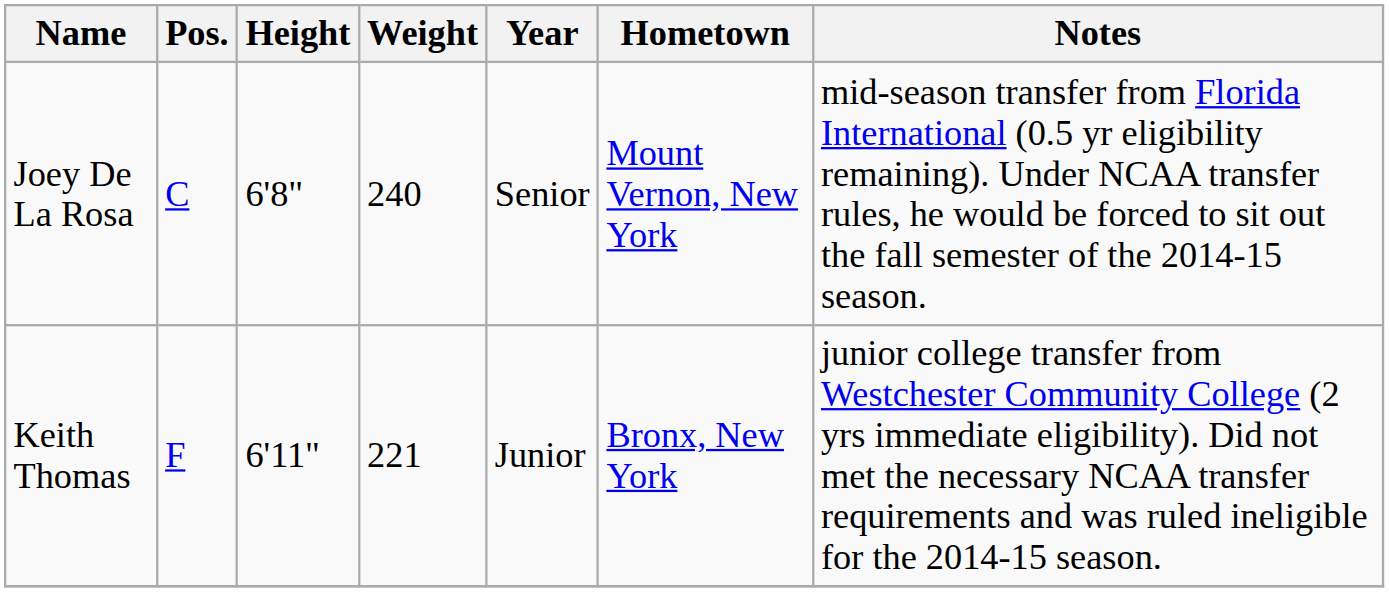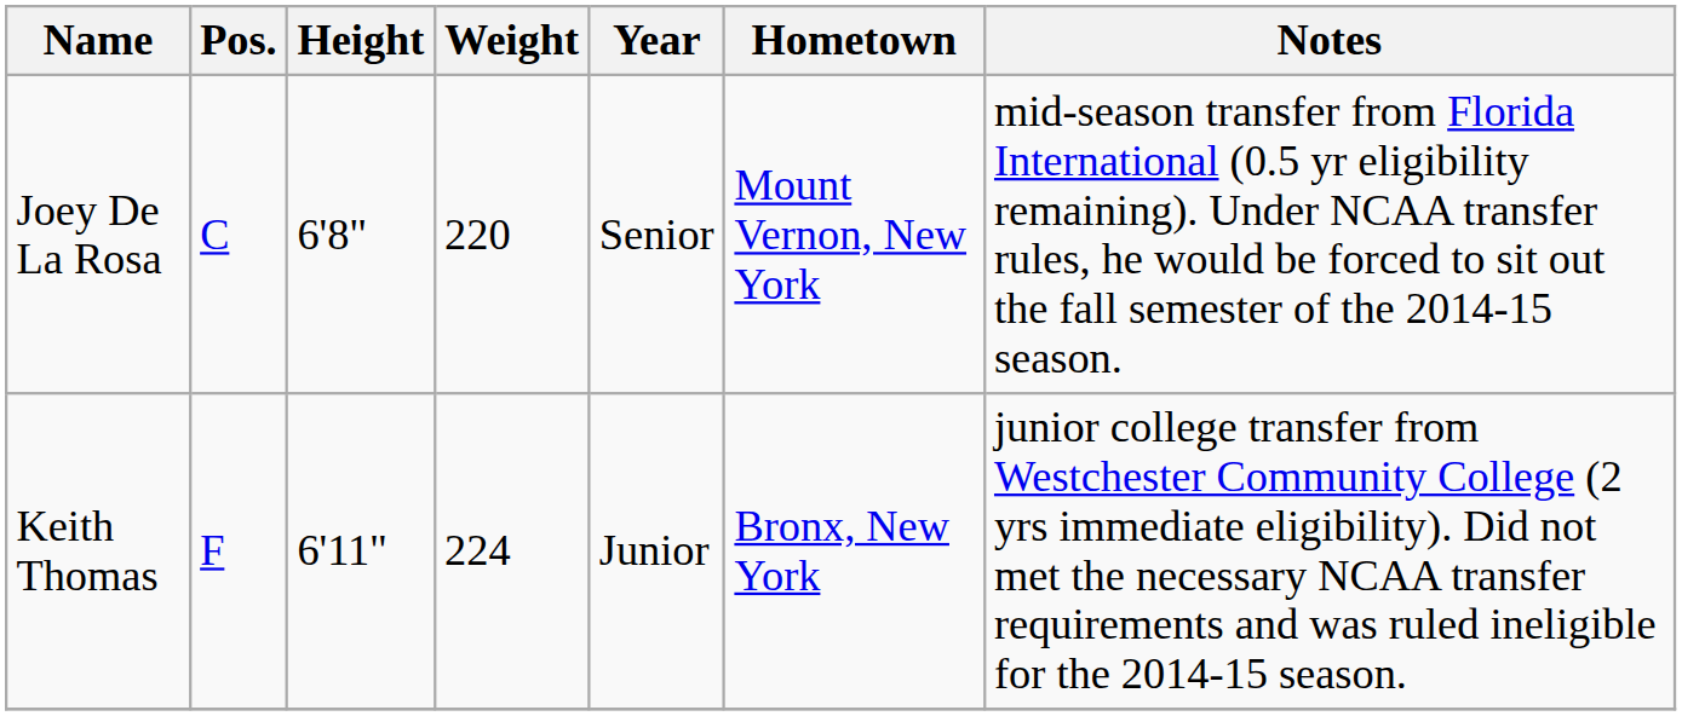 <table class="wikitable sortable" border="1">
 <tr>
 <th>Name</th>
 <th>Pos.</th>
 <th>Height</th>
 <th>Weight</th>
 <th>Year</th>
 <th>Hometown</th>
 <th class="unsortable">Notes</th>
 </tr>
 <tr>
 <td sortname>Joey De La Rosa</td>
 <td><a href='#'>C</a></td>
 <td>6'8"</td>
-<td>240</td>
+<td>220</td>
 <td>Senior</td>
 <td><a href='#'>Mount Vernon, New York</a></td>
 <td>mid-season transfer from <a href='#'>Florida International</a> (0.5 yr eligibility remaining). Under NCAA transfer rules, he would be forced to sit out the fall semester of the 2014-15 season.</td>
 </tr>
 <tr>
 <td sortname>Keith Thomas</td>
 <td><a href='#'>F</a></td>
 <td>6'11"</td>
-<td>221</td>
+<td>224</td>
 <td>Junior</td>
 <td><a href='#'>Bronx, New York</a></td>
 <td>junior college transfer from <a href='#'>Westchester Community College</a> (2 yrs immediate eligibility). Did not met the necessary NCAA transfer requirements and was ruled ineligible for the 2014-15 season.</td>
 </tr>
 <tr>
 </tr>
 </table>
